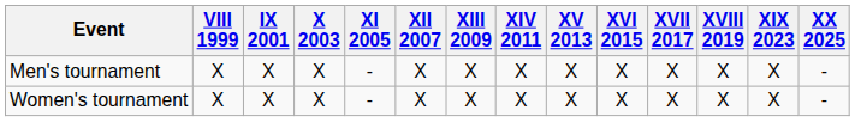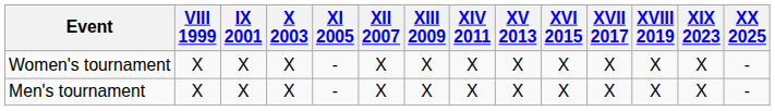 <table class="wikitable" style="text-align:center">
 <tr>
 <th>Event</th>
 <th><a href='#'>VIII<br>1999</a></th>
 <th><a href='#'>IX<br>2001</a></th>
 <th><a href='#'>X<br>2003</a></th>
 <th><a href='#'>XI<br>2005</a></th>
 <th><a href='#'>XII<br>2007</a></th>
 <th><a href='#'>XIII<br>2009</a></th>
 <th><a href='#'>XIV<br>2011</a></th>
 <th><a href='#'>XV<br>2013</a></th>
 <th><a href='#'>XVI<br>2015</a></th>
 <th><a href='#'>XVII<br>2017</a></th>
 <th><a href='#'>XVIII<br>2019</a></th>
 <th><a href='#'>XIX<br>2023</a></th>
 <th><a href='#'>XX<br>2025</a></th>
 </tr>
 <tr>
+<td align=left>Women's tournament</td>
+<td>X</td>
+<td>X</td>
+<td>X</td>
+<td>-</td>
+<td>X</td>
+<td>X</td>
+<td>X</td>
+<td>X</td>
+<td>X</td>
+<td>X</td>
+<td>X</td>
+<td>X</td>
+<td>-</td>
+</tr>
+<tr>
 <td align=left>Men's tournament</td>
 <td>X</td>
 <td>X</td>
 <td>X</td>
 <td>-</td>
 <td>X</td>
 <td>X</td>
 <td>X</td>
 <td>X</td>
 <td>X</td>
 <td>X</td>
 <td>X</td>
 <td>X</td>
 <td>-</td>
 </tr>
-<tr>
-<td align=left>Women's tournament</td>
-<td>X</td>
-<td>X</td>
-<td>X</td>
-<td>-</td>
-<td>X</td>
-<td>X</td>
-<td>X</td>
-<td>X</td>
-<td>X</td>
-<td>X</td>
-<td>X</td>
-<td>X</td>
-<td>-</td>
-</tr>
 </table>
